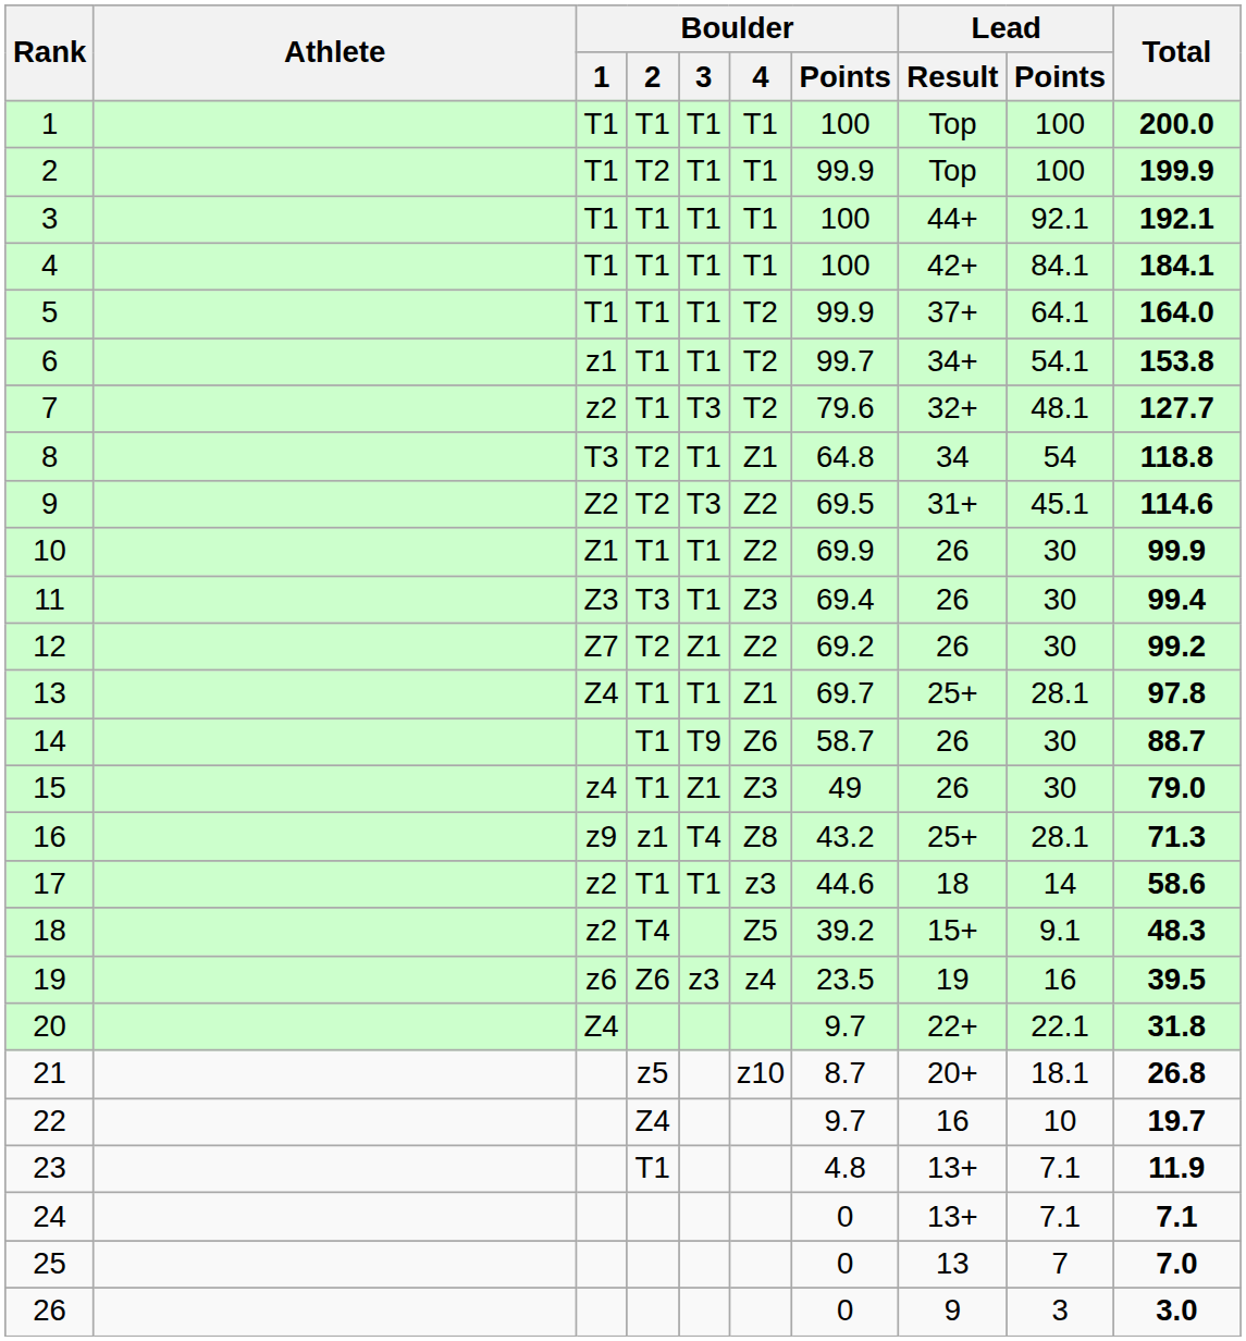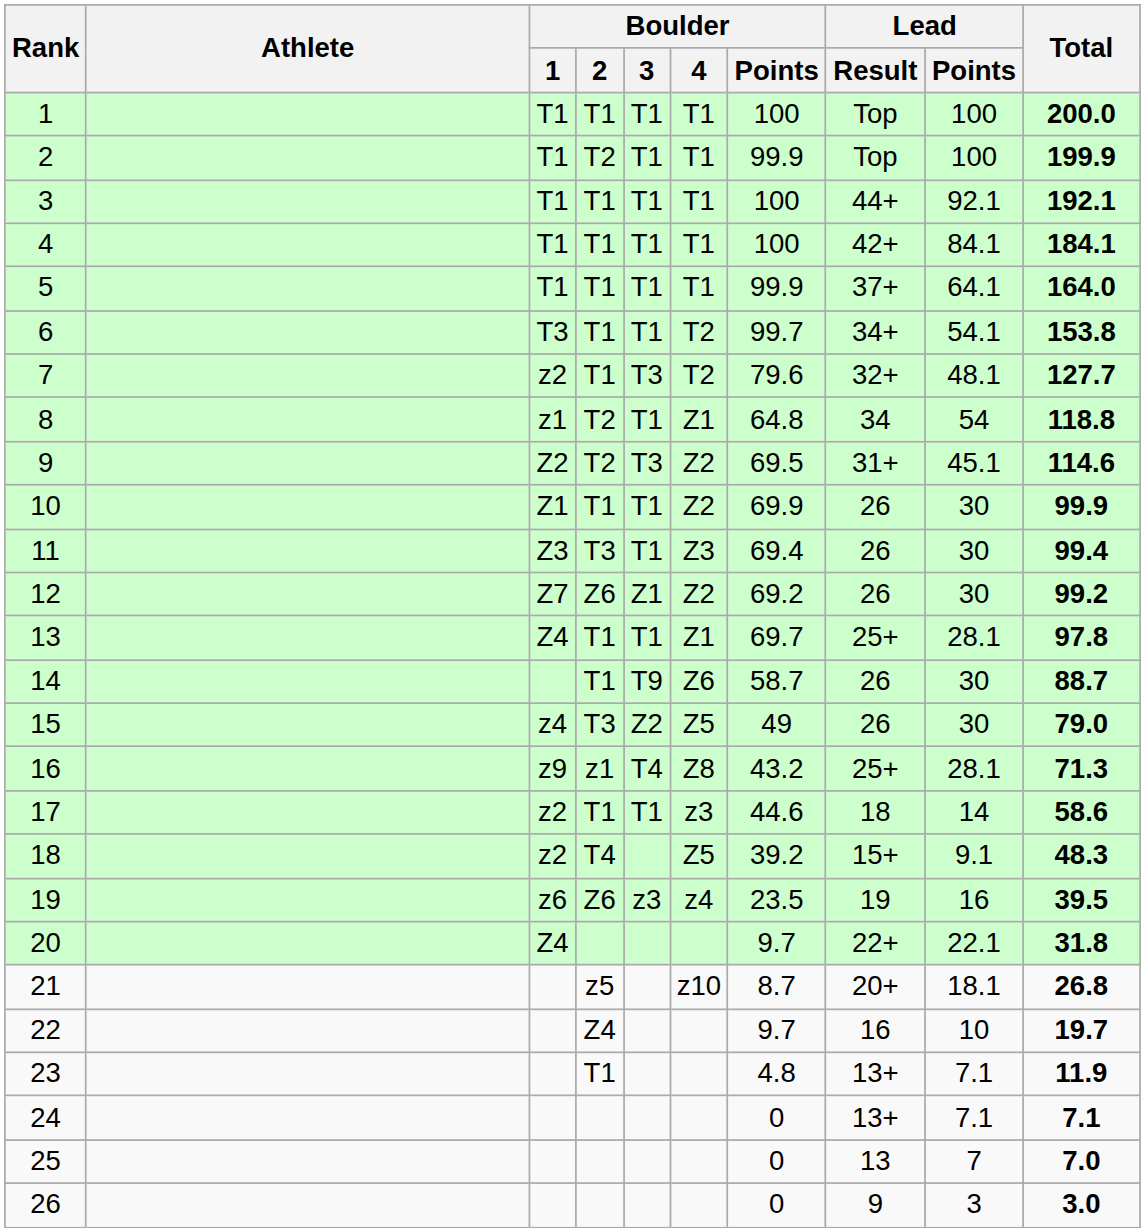 <table class="wikitable" style="text-align:center">
 <tr>
 <th rowspan=2 width=40>Rank</th>
 <th rowspan=2 width=250>Athlete</th>
 <th colspan=5>Boulder</th>
 <th colspan=2>Lead</th>
 <th rowspan=2 width=60>Total</th>
 </tr>
 <tr>
 <th width=20>1</th>
 <th width=20>2</th>
 <th width=20>3</th>
 <th width=20>4</th>
 <th width=50>Points</th>
 <th width=50>Result</th>
 <th width=50>Points</th>
 </tr>
 <tr bgcolor="ccffcc">
 <td>1</td>
 <td align=left></td>
 <td>T1</td>
 <td>T1</td>
 <td>T1</td>
 <td>T1</td>
 <td>100</td>
 <td>Top</td>
 <td>100</td>
 <td><strong>200.0</strong></td>
 </tr>
 <tr bgcolor="ccffcc">
 <td>2</td>
 <td align=left></td>
 <td>T1</td>
 <td>T2</td>
 <td>T1</td>
 <td>T1</td>
 <td>99.9</td>
 <td>Top</td>
 <td>100</td>
 <td><strong>199.9</strong></td>
 </tr>
 <tr bgcolor="ccffcc">
 <td>3</td>
 <td align=left></td>
 <td>T1</td>
 <td>T1</td>
 <td>T1</td>
 <td>T1</td>
 <td>100</td>
 <td>44+</td>
 <td>92.1</td>
 <td><strong>192.1</strong></td>
 </tr>
 <tr bgcolor="ccffcc">
 <td>4</td>
 <td align=left></td>
 <td>T1</td>
 <td>T1</td>
 <td>T1</td>
 <td>T1</td>
 <td>100</td>
 <td>42+</td>
 <td>84.1</td>
 <td><strong>184.1</strong></td>
 </tr>
 <tr bgcolor="ccffcc">
 <td>5</td>
 <td align=left></td>
 <td>T1</td>
 <td>T1</td>
 <td>T1</td>
-<td>T2</td>
+<td>T1</td>
 <td>99.9</td>
 <td>37+</td>
 <td>64.1</td>
 <td><strong>164.0</strong></td>
 </tr>
 <tr bgcolor="ccffcc">
 <td>6</td>
 <td align=left></td>
-<td>z1</td>
+<td>T3</td>
 <td>T1</td>
 <td>T1</td>
 <td>T2</td>
 <td>99.7</td>
 <td>34+</td>
 <td>54.1</td>
 <td><strong>153.8</strong></td>
 </tr>
 <tr bgcolor="ccffcc">
 <td>7</td>
 <td align=left></td>
 <td>z2</td>
 <td>T1</td>
 <td>T3</td>
 <td>T2</td>
 <td>79.6</td>
 <td>32+</td>
 <td>48.1</td>
 <td><strong>127.7</strong></td>
 </tr>
 <tr bgcolor="ccffcc">
 <td>8</td>
 <td align=left></td>
-<td>T3</td>
+<td>z1</td>
 <td>T2</td>
 <td>T1</td>
 <td>Z1</td>
 <td>64.8</td>
 <td>34</td>
 <td>54</td>
 <td><strong>118.8</strong></td>
 </tr>
 <tr bgcolor="ccffcc">
 <td>9</td>
 <td align=left></td>
 <td>Z2</td>
 <td>T2</td>
 <td>T3</td>
 <td>Z2</td>
 <td>69.5</td>
 <td>31+</td>
 <td>45.1</td>
 <td><strong>114.6</strong></td>
 </tr>
 <tr bgcolor="ccffcc">
 <td>10</td>
 <td align=left></td>
 <td>Z1</td>
 <td>T1</td>
 <td>T1</td>
 <td>Z2</td>
 <td>69.9</td>
 <td>26</td>
 <td>30</td>
 <td><strong>99.9</strong></td>
 </tr>
 <tr bgcolor="ccffcc">
 <td>11</td>
 <td align=left></td>
 <td>Z3</td>
 <td>T3</td>
 <td>T1</td>
 <td>Z3</td>
 <td>69.4</td>
 <td>26</td>
 <td>30</td>
 <td><strong>99.4</strong></td>
 </tr>
 <tr bgcolor="ccffcc">
 <td>12</td>
 <td align=left></td>
 <td>Z7</td>
-<td>T2</td>
+<td>Z6</td>
 <td>Z1</td>
 <td>Z2</td>
 <td>69.2</td>
 <td>26</td>
 <td>30</td>
 <td><strong>99.2</strong></td>
 </tr>
 <tr bgcolor="ccffcc">
 <td>13</td>
 <td align=left></td>
 <td>Z4</td>
 <td>T1</td>
 <td>T1</td>
 <td>Z1</td>
 <td>69.7</td>
 <td>25+</td>
 <td>28.1</td>
 <td><strong>97.8</strong></td>
 </tr>
 <tr bgcolor="ccffcc">
 <td>14</td>
 <td align=left></td>
 <td></td>
 <td>T1</td>
 <td>T9</td>
 <td>Z6</td>
 <td>58.7</td>
 <td>26</td>
 <td>30</td>
 <td><strong>88.7</strong></td>
 </tr>
 <tr bgcolor="ccffcc">
 <td>15</td>
 <td align=left></td>
 <td>z4</td>
-<td>T1</td>
-<td>Z1</td>
-<td>Z3</td>
+<td>T3</td>
+<td>Z2</td>
+<td>Z5</td>
 <td>49</td>
 <td>26</td>
 <td>30</td>
 <td><strong>79.0</strong></td>
 </tr>
 <tr bgcolor="ccffcc">
 <td>16</td>
 <td align=left></td>
 <td>z9</td>
 <td>z1</td>
 <td>T4</td>
 <td>Z8</td>
 <td>43.2</td>
 <td>25+</td>
 <td>28.1</td>
 <td><strong>71.3</strong></td>
 </tr>
 <tr bgcolor="ccffcc">
 <td>17</td>
 <td align=left></td>
 <td>z2</td>
 <td>T1</td>
 <td>T1</td>
 <td>z3</td>
 <td>44.6</td>
 <td>18</td>
 <td>14</td>
 <td><strong>58.6</strong></td>
 </tr>
 <tr bgcolor="ccffcc">
 <td>18</td>
 <td align=left></td>
 <td>z2</td>
 <td>T4</td>
 <td></td>
 <td>Z5</td>
 <td>39.2</td>
 <td>15+</td>
 <td>9.1</td>
 <td><strong>48.3</strong></td>
 </tr>
 <tr bgcolor="ccffcc">
 <td>19</td>
 <td align=left></td>
 <td>z6</td>
 <td>Z6</td>
 <td>z3</td>
 <td>z4</td>
 <td>23.5</td>
 <td>19</td>
 <td>16</td>
 <td><strong>39.5</strong></td>
 </tr>
 <tr bgcolor="ccffcc">
 <td>20</td>
 <td align=left></td>
 <td>Z4</td>
 <td></td>
 <td></td>
 <td></td>
 <td>9.7</td>
 <td>22+</td>
 <td>22.1</td>
 <td><strong>31.8</strong></td>
 </tr>
 <tr>
 <td>21</td>
 <td align=left></td>
 <td></td>
 <td>z5</td>
 <td></td>
 <td>z10</td>
 <td>8.7</td>
 <td>20+</td>
 <td>18.1</td>
 <td><strong>26.8</strong></td>
 </tr>
 <tr>
 <td>22</td>
 <td align=left></td>
 <td></td>
 <td>Z4</td>
 <td></td>
 <td></td>
 <td>9.7</td>
 <td>16</td>
 <td>10</td>
 <td><strong>19.7</strong></td>
 </tr>
 <tr>
 <td>23</td>
 <td align=left></td>
 <td></td>
 <td>T1</td>
 <td></td>
 <td></td>
 <td>4.8</td>
 <td>13+</td>
 <td>7.1</td>
 <td><strong>11.9</strong></td>
 </tr>
 <tr>
 <td>24</td>
 <td align=left></td>
 <td></td>
 <td></td>
 <td></td>
 <td></td>
 <td>0</td>
 <td>13+</td>
 <td>7.1</td>
 <td><strong>7.1</strong></td>
 </tr>
 <tr>
 <td>25</td>
 <td align=left></td>
 <td></td>
 <td></td>
 <td></td>
 <td></td>
 <td>0</td>
 <td>13</td>
 <td>7</td>
 <td><strong>7.0</strong></td>
 </tr>
 <tr>
 <td>26</td>
 <td align=left></td>
 <td></td>
 <td></td>
 <td></td>
 <td></td>
 <td>0</td>
 <td>9</td>
 <td>3</td>
 <td><strong>3.0</strong></td>
 </tr>
 </table>
